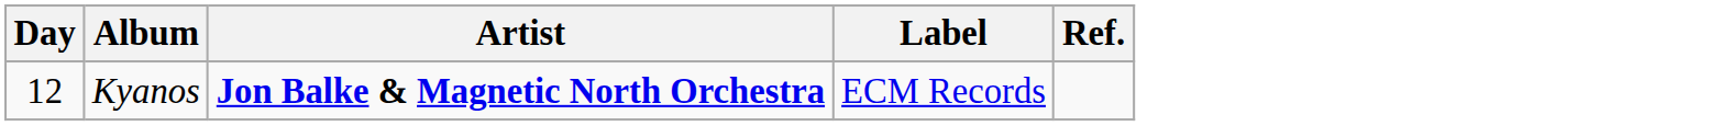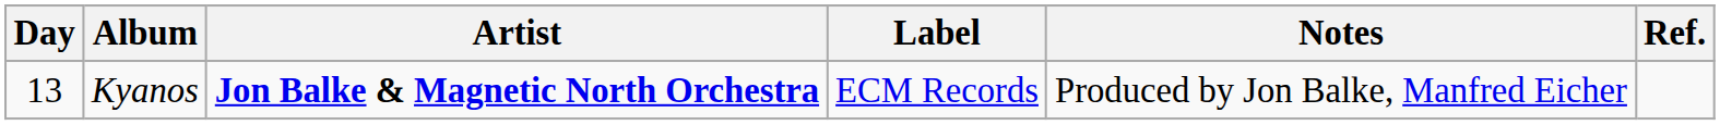 <table class="wikitable">
 <tr>
 <th>Day</th>
 <th>Album</th>
 <th>Artist</th>
 <th>Label</th>
+<th>Notes</th>
 <th>Ref.</th>
 </tr>
 <tr>
-<td rowspan="1" style="text-align:center;">12</td>
+<td rowspan="1" style="text-align:center;">13</td>
 <td><em>Kyanos</em></td>
 <td><strong><a href='#'>Jon Balke</a> & <a href='#'>Magnetic North Orchestra</a></strong></td>
 <td><a href='#'>ECM Records</a></td>
+<td>Produced by Jon Balke, <a href='#'>Manfred Eicher</a></td>
 <td style="text-align:center;"></td>
 </tr>
 </table>
